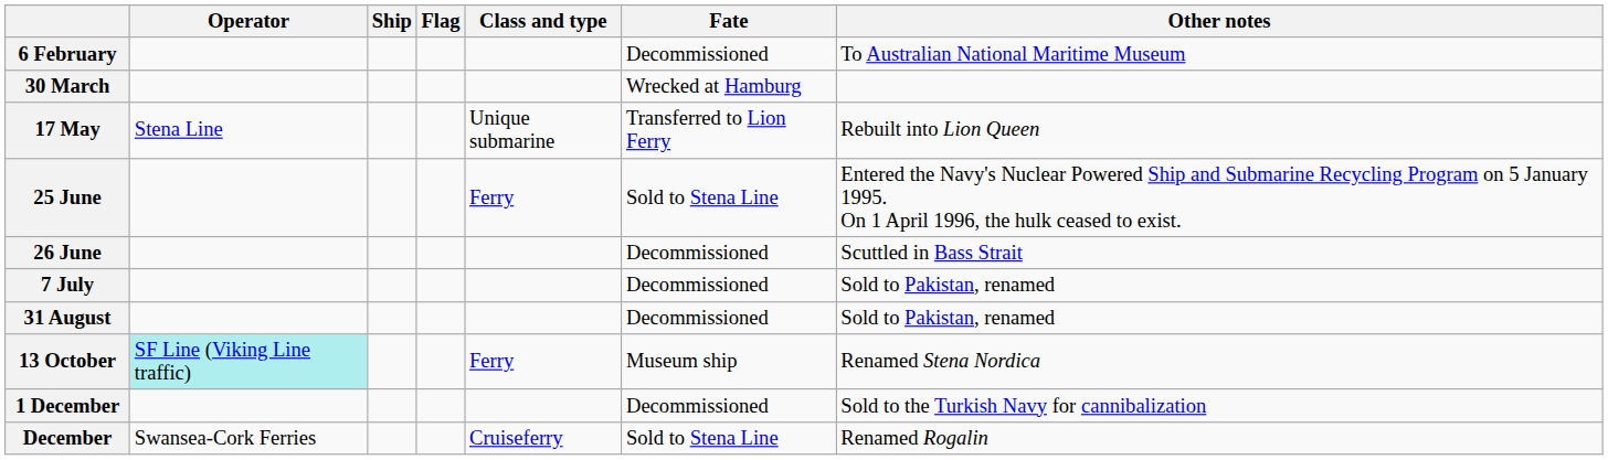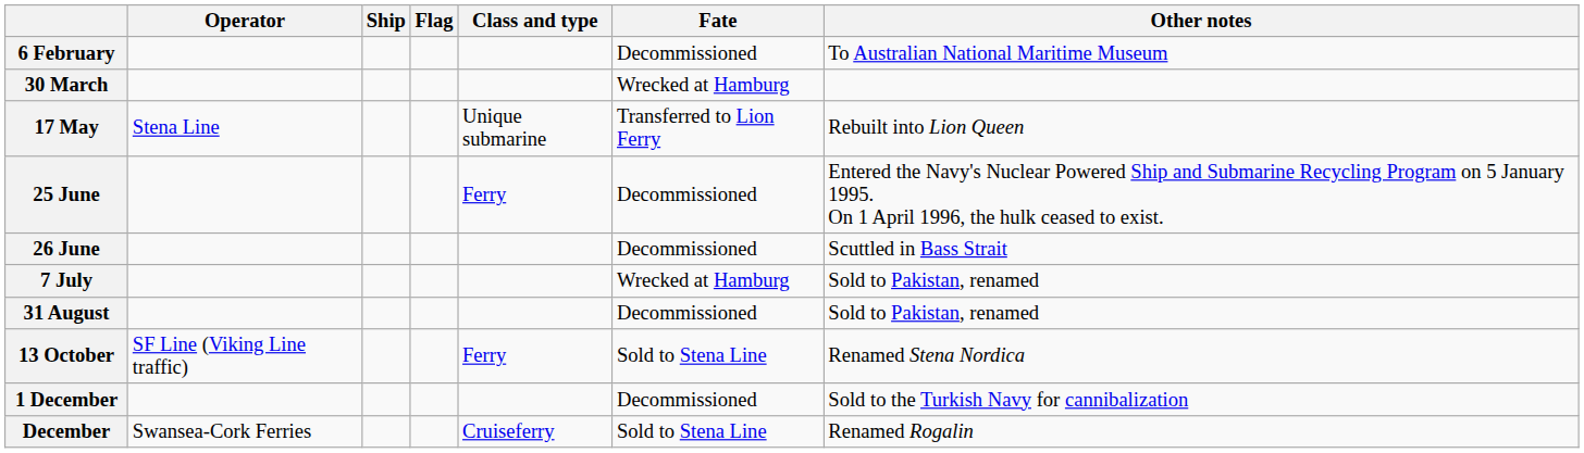 <table class="wikitable">
 <tr>
 <th width="90"></th>
 <th>Operator</th>
 <th>Ship</th>
 <th>Flag</th>
 <th>Class and type</th>
 <th>Fate</th>
 <th>Other notes</th>
 </tr>
 <tr ---->
 <th>6 February</th>
 <td></td>
 <td><strong></strong></td>
 <td></td>
 <td></td>
 <td>Decommissioned</td>
 <td>To <a href='#'>Australian National Maritime Museum</a></td>
 </tr>
 <tr ---->
 <th>30 March</th>
 <td></td>
 <td><strong></strong></td>
 <td></td>
 <td></td>
 <td>Wrecked at <a href='#'>Hamburg</a></td>
 <td></td>
 </tr>
 <tr ---->
 <th>17 May</th>
 <td><a href='#'>Stena Line</a></td>
 <td><strong></strong></td>
 <td></td>
 <td>Unique submarine</td>
 <td>Transferred to <a href='#'>Lion Ferry</a></td>
 <td>Rebuilt into <em>Lion Queen</em></td>
 </tr>
 <tr ---->
 <th>25 June</th>
 <td></td>
 <td><strong></strong></td>
 <td></td>
 <td><a href='#'>Ferry</a></td>
-<td>Sold to <a href='#'>Stena Line</a></td>
+<td>Decommissioned</td>
 <td>Entered the Navy's Nuclear Powered <a href='#'>Ship and Submarine Recycling Program</a> on 5 January 1995.<br> On 1 April 1996, the hulk ceased to exist.</td>
 </tr>
 <tr ---->
 <th>26 June</th>
 <td></td>
 <td><strong></strong></td>
 <td></td>
 <td></td>
 <td>Decommissioned</td>
 <td>Scuttled in <a href='#'>Bass Strait</a></td>
 </tr>
 <tr ---->
 <th>7 July</th>
 <td></td>
 <td><strong></strong></td>
 <td></td>
 <td></td>
-<td>Decommissioned</td>
+<td>Wrecked at <a href='#'>Hamburg</a></td>
 <td>Sold to <a href='#'>Pakistan</a>, renamed </td>
 </tr>
 <tr ---->
 <th>31 August</th>
 <td></td>
 <td><strong></strong></td>
 <td></td>
 <td></td>
 <td>Decommissioned</td>
 <td>Sold to <a href='#'>Pakistan</a>, renamed </td>
 </tr>
 <tr ---->
 <th>13 October</th>
-<td style="background: paleturquoise;"><a href='#'>SF Line</a> (<a href='#'>Viking Line</a> traffic)</td>
+<td><a href='#'>SF Line</a> (<a href='#'>Viking Line</a> traffic)</td>
 <td><strong></strong></td>
 <td></td>
 <td><a href='#'>Ferry</a></td>
-<td>Museum ship</td>
+<td>Sold to <a href='#'>Stena Line</a></td>
 <td>Renamed <em>Stena Nordica</em></td>
 </tr>
 <tr ---->
 <th>1 December</th>
 <td></td>
 <td><strong></strong></td>
 <td></td>
 <td></td>
 <td>Decommissioned</td>
 <td>Sold to the <a href='#'>Turkish Navy</a> for <a href='#'>cannibalization</a></td>
 </tr>
 <tr ---->
 <th>December</th>
 <td>Swansea-Cork Ferries</td>
 <td><strong></strong></td>
 <td></td>
 <td><a href='#'>Cruiseferry</a></td>
 <td>Sold to <a href='#'>Stena Line</a></td>
 <td>Renamed <em>Rogalin</em></td>
 </tr>
 </table>
